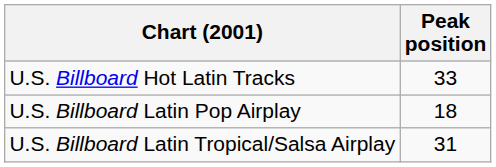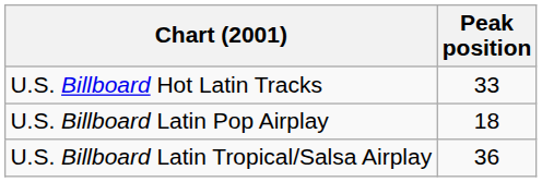 <table class="wikitable">
 <tr>
 <th align="left">Chart (2001)</th>
 <th align="left">Peak<br>position</th>
 </tr>
 <tr>
 <td align="left">U.S. <em><a href='#'>Billboard</a></em> Hot Latin Tracks</td>
 <td align="center">33</td>
 </tr>
 <tr>
 <td align="left">U.S. <em>Billboard</em> Latin Pop Airplay</td>
 <td align="center">18</td>
 </tr>
 <tr>
 <td align="left">U.S. <em>Billboard</em> Latin Tropical/Salsa Airplay</td>
-<td align="center">31</td>
+<td align="center">36</td>
 </tr>
 </table>
